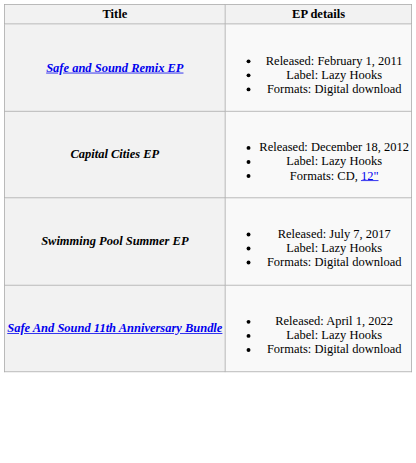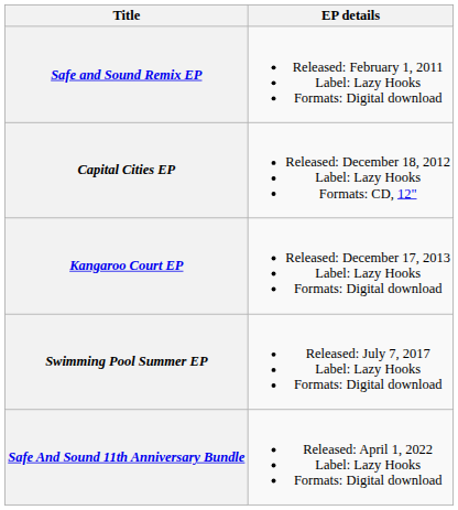 <table class="wikitable plainrowheaders" style="text-align:center;">
 <tr>
 <th scope="col">Title</th>
 <th scope="col">EP details</th>
 </tr>
 <tr>
 <th scope="row"><em><a href='#'>Safe and Sound Remix EP</a></em></th>
 <td><br><ul><li>Released: February 1, 2011</li><li>Label: Lazy Hooks</li><li>Formats: Digital download</li></ul></td>
 </tr>
 <tr>
 <th scope="row"><em>Capital Cities EP</em></th>
 <td><br><ul><li>Released: December 18, 2012</li><li>Label: Lazy Hooks</li><li>Formats: CD, <a href='#'>12"</a></li></ul></td>
 </tr>
 <tr>
+<th scope="row"><em><a href='#'>Kangaroo Court EP</a></em></th>
+<td><br><ul><li>Released: December 17, 2013</li><li>Label: Lazy Hooks</li><li>Formats: Digital download</li></ul></td>
+</tr>
+<tr>
 <th scope="row"><em>Swimming Pool Summer EP</em></th>
 <td><br><ul><li>Released: July 7, 2017</li><li>Label: Lazy Hooks</li><li>Formats: Digital download</li></ul></td>
 </tr>
 <tr>
 <th scope="row"><em><a href='#'>Safe And Sound 11th Anniversary Bundle</a></em></th>
 <td><br><ul><li>Released: April 1, 2022</li><li>Label: Lazy Hooks</li><li>Formats: Digital download</li></ul></td>
 </tr>
 </table>
